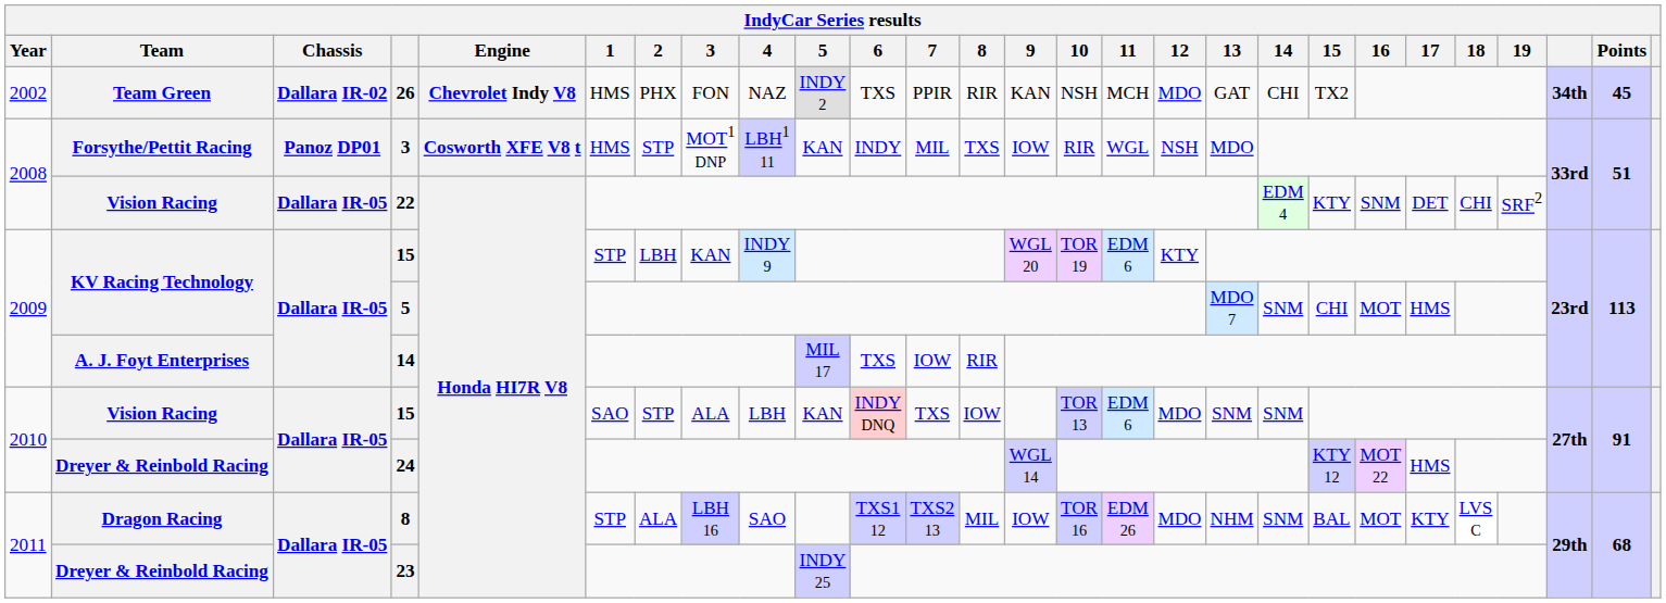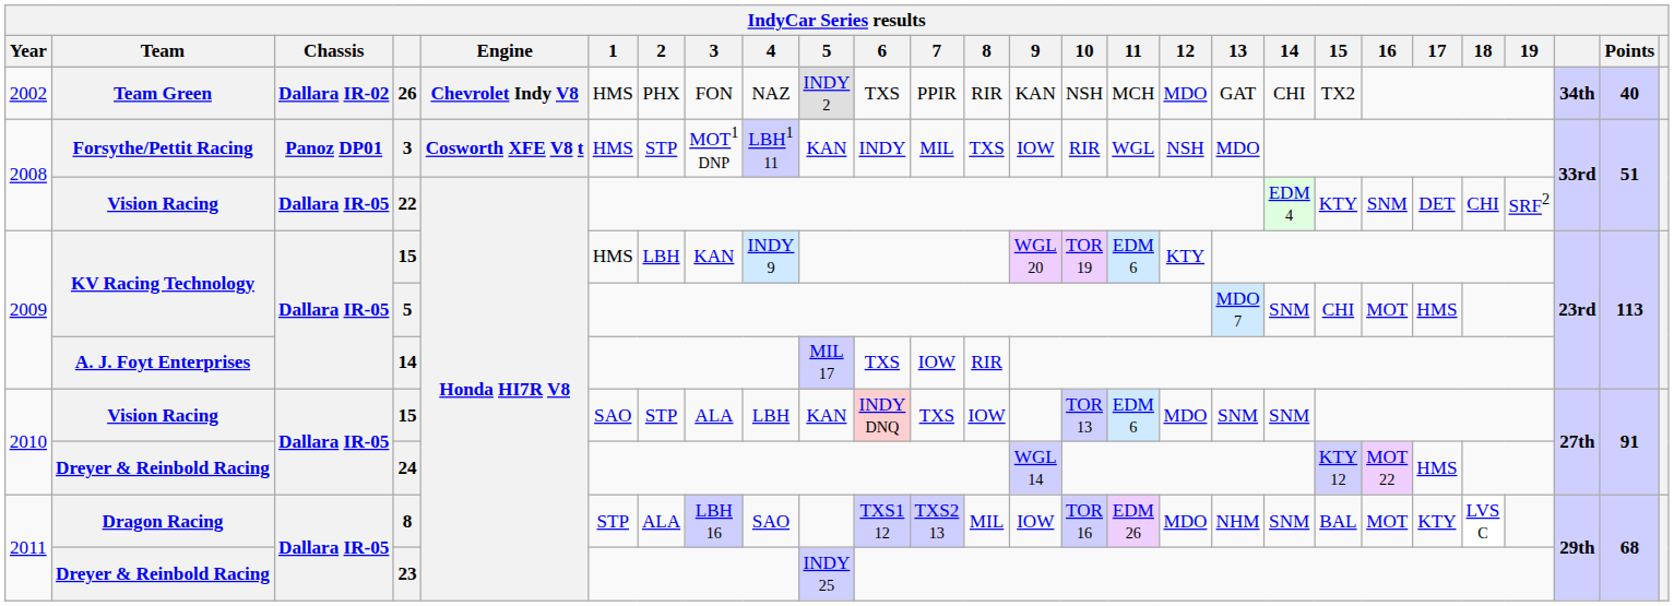 <table class="wikitable" style="text-align:center; font-size:85%">
 <tr>
 <th colspan=45><a href='#'>IndyCar Series</a> results</th>
 </tr>
 <tr>
 <th scope="col">Year</th>
 <th scope="col">Team</th>
 <th scope="col">Chassis</th>
 <th scope="col"></th>
 <th scope="col">Engine</th>
 <th scope="col">1</th>
 <th scope="col">2</th>
 <th scope="col">3</th>
 <th scope="col">4</th>
 <th scope="col">5</th>
 <th scope="col">6</th>
 <th scope="col">7</th>
 <th scope="col">8</th>
 <th scope="col">9</th>
 <th scope="col">10</th>
 <th scope="col">11</th>
 <th scope="col">12</th>
 <th scope="col">13</th>
 <th scope="col">14</th>
 <th scope="col">15</th>
 <th scope="col">16</th>
 <th scope="col">17</th>
 <th scope="col">18</th>
 <th scope="col">19</th>
 <th scope="col"></th>
 <th scope="col">Points</th>
 <th scope="col"></th>
 </tr>
 <tr>
 <td><a href='#'>2002</a></td>
 <th nowrap><a href='#'>Team Green</a></th>
 <th nowrap><a href='#'>Dallara</a> <a href='#'>IR-02</a></th>
 <th>26</th>
 <th nowrap><a href='#'>Chevrolet</a> Indy <a href='#'>V8</a></th>
 <td>HMS</td>
 <td>PHX</td>
 <td>FON</td>
 <td>NAZ</td>
 <td style="background:#DFDFDF;"><a href='#'>INDY</a><br><small>2</small></td>
 <td>TXS</td>
 <td>PPIR</td>
 <td>RIR</td>
 <td>KAN</td>
 <td>NSH</td>
 <td>MCH</td>
 <td><a href='#'>MDO</a><br><small></small></td>
 <td>GAT</td>
 <td>CHI</td>
 <td>TX2</td>
 <td colspan=4></td>
 <th style="background:#CFCFFF;"><strong>34th</strong></th>
-<th style="background:#CFCFFF;"><strong>45</strong></th>
+<th style="background:#CFCFFF;"><strong>40</strong></th>
 <th></th>
 </tr>
 <tr>
 <td rowspan="2"><a href='#'>2008</a></td>
 <th nowrap><a href='#'>Forsythe/Pettit Racing</a></th>
 <th nowrap><a href='#'>Panoz</a> <a href='#'>DP01</a></th>
 <th>3</th>
 <th nowrap><a href='#'>Cosworth</a> <a href='#'>XFE</a> <a href='#'>V8</a> <a href='#'>t</a></th>
 <td><a href='#'>HMS</a><br><small></small></td>
 <td><a href='#'>STP</a><br><small></small></td>
 <td><a href='#'>MOT</a><sup>1</sup><br><small>DNP</small></td>
 <td style="background:#CFCFFF;"><a href='#'>LBH</a><sup>1</sup><br><small>11</small></td>
 <td><a href='#'>KAN</a><br><small></small></td>
 <td><a href='#'>INDY</a><br><small></small></td>
 <td><a href='#'>MIL</a><br><small></small></td>
 <td><a href='#'>TXS</a><br><small></small></td>
 <td><a href='#'>IOW</a><br><small></small></td>
 <td><a href='#'>RIR</a><br><small></small></td>
 <td><a href='#'>WGL</a><br><small></small></td>
 <td><a href='#'>NSH</a><br><small></small></td>
 <td><a href='#'>MDO</a><br><small></small></td>
 <td colspan=6></td>
 <td rowspan="2" style="background:#CFCFFF;"><strong>33rd</strong></td>
 <td rowspan="2" style="background:#CFCFFF;"><strong>51</strong></td>
 <th rowspan="2"></th>
 </tr>
 <tr>
 <th nowrap><a href='#'>Vision Racing</a></th>
 <th nowrap><a href='#'>Dallara</a> <a href='#'>IR-05</a></th>
 <th>22</th>
 <th rowspan=8><a href='#'>Honda</a> <a href='#'>HI7R</a> <a href='#'>V8</a></th>
 <td colspan=13></td>
 <td style="background:#DFFFDF;"><a href='#'>EDM</a><br><small>4</small></td>
 <td><a href='#'>KTY</a><br><small></small></td>
 <td><a href='#'>SNM</a><br><small></small></td>
 <td><a href='#'>DET</a><br><small></small></td>
 <td><a href='#'>CHI</a><br><small></small></td>
 <td><a href='#'>SRF</a><sup>2</sup><br><small></small></td>
 </tr>
 <tr>
 <td rowspan="3"><a href='#'>2009</a></td>
 <th rowspan=2 nowrap><a href='#'>KV Racing Technology</a></th>
 <th rowspan="3" nowrap><a href='#'>Dallara</a> <a href='#'>IR-05</a></th>
 <th>15</th>
-<td><a href='#'>STP</a><br><small></small></td>
+<td>HMS</td>
 <td><a href='#'>LBH</a><br><small></small></td>
 <td><a href='#'>KAN</a><br><small></small></td>
 <td style="background:#CFEAFF;"><a href='#'>INDY</a><br><small>9</small></td>
 <td colspan=4></td>
 <td style="background:#efcfff;"><a href='#'>WGL</a><br><small>20</small></td>
 <td style="background:#efcfff;"><a href='#'>TOR</a><br><small>19</small></td>
 <td style="background:#CFEAFF;"><a href='#'>EDM</a><br><small>6</small></td>
 <td><a href='#'>KTY</a><br><small></small></td>
 <td colspan=7></td>
 <th rowspan="3" style="background:#CFCFFF;"><strong>23rd</strong></th>
 <th rowspan="3" style="background:#CFCFFF;"><strong>113</strong></th>
 <th rowspan="3"></th>
 </tr>
 <tr>
 <th>5</th>
 <td colspan=12></td>
 <td style="background:#CFEAFF;"><a href='#'>MDO</a><br><small>7</small></td>
 <td><a href='#'>SNM</a><br><small></small></td>
 <td><a href='#'>CHI</a><br><small></small></td>
 <td><a href='#'>MOT</a><br><small></small></td>
 <td><a href='#'>HMS</a><br><small></small></td>
 </tr>
 <tr>
 <th nowrap><a href='#'>A. J. Foyt Enterprises</a></th>
 <th>14</th>
 <td colspan=4></td>
 <td style="background:#CFCFFF;"><a href='#'>MIL</a><br><small>17</small></td>
 <td><a href='#'>TXS</a><br><small></small></td>
 <td><a href='#'>IOW</a><br><small></small></td>
 <td><a href='#'>RIR</a><br><small></small></td>
 <td colspan=11></td>
 </tr>
 <tr>
 <td rowspan="2"><a href='#'>2010</a></td>
 <th nowrap><a href='#'>Vision Racing</a></th>
 <th rowspan="2" nowrap><a href='#'>Dallara</a> <a href='#'>IR-05</a></th>
 <th>15</th>
 <td><a href='#'>SAO</a><br><small></small></td>
 <td><a href='#'>STP</a><br><small></small></td>
 <td><a href='#'>ALA</a><br><small></small></td>
 <td><a href='#'>LBH</a><br><small></small></td>
 <td><a href='#'>KAN</a><br><small></small></td>
 <td style="background:#FFCFCF;"><a href='#'>INDY</a><br><small>DNQ</small></td>
 <td><a href='#'>TXS</a><br><small></small></td>
 <td><a href='#'>IOW</a><br><small></small></td>
 <td></td>
 <td style="background:#CFCFFF;"><a href='#'>TOR</a><br><small>13</small></td>
 <td style="background:#CFEAFF;"><a href='#'>EDM</a><br><small>6</small></td>
 <td><a href='#'>MDO</a><br><small></small></td>
 <td><a href='#'>SNM</a><br><small></small></td>
 <td><a href='#'>SNM</a></td>
 <td colspan=5></td>
 <th rowspan="2" style="background:#CFCFFF;"><strong>27th</strong></th>
 <th rowspan="2" style="background:#CFCFFF;"><strong>91</strong></th>
 <th rowspan="2"></th>
 </tr>
 <tr>
 <th nowrap><a href='#'>Dreyer & Reinbold Racing</a></th>
 <th>24</th>
 <td colspan=8></td>
 <td style="background:#CFCFFF;"><a href='#'>WGL</a><br><small>14</small></td>
 <td colspan=5></td>
 <td style="background:#CFCFFF;"><a href='#'>KTY</a><br><small>12</small></td>
 <td style="background:#efcfff;"><a href='#'>MOT</a><br><small>22</small></td>
 <td><a href='#'>HMS</a><br><small></small></td>
 <td colspan=2></td>
 </tr>
 <tr>
 <td rowspan="2"><a href='#'>2011</a></td>
 <th nowrap><a href='#'>Dragon Racing</a></th>
 <th rowspan="2" nowrap><a href='#'>Dallara</a> <a href='#'>IR-05</a></th>
 <th>8</th>
 <td><a href='#'>STP</a></td>
 <td><a href='#'>ALA</a></td>
 <td style="background:#CFCFFF;"><a href='#'>LBH</a><br><small>16</small></td>
 <td><a href='#'>SAO</a></td>
 <td></td>
 <td style="background:#CFCFFF;"><a href='#'>TXS1</a><br><small>12</small></td>
 <td style="background:#CFCFFF;"><a href='#'>TXS2</a><br><small>13</small></td>
 <td><a href='#'>MIL</a></td>
 <td><a href='#'>IOW</a></td>
 <td style="background:#CFCFFF;"><a href='#'>TOR</a><br><small>16</small></td>
 <td style="background:#EFCFFF;"><a href='#'>EDM</a><br><small>26</small></td>
 <td><a href='#'>MDO</a></td>
 <td><a href='#'>NHM</a></td>
 <td><a href='#'>SNM</a></td>
 <td><a href='#'>BAL</a></td>
 <td><a href='#'>MOT</a></td>
 <td><a href='#'>KTY</a></td>
 <td style="background:#fff;"><a href='#'>LVS</a><br><small>C</small></td>
 <td></td>
 <td rowspan="2" style="background:#CFCFFF;"><strong>29th</strong></td>
 <td rowspan="2" style="background:#CFCFFF;"><strong>68</strong></td>
 <th rowspan="2"></th>
 </tr>
 <tr>
 <th nowrap><a href='#'>Dreyer & Reinbold Racing</a></th>
 <th>23</th>
 <td colspan=4></td>
 <td style="background:#CFCFFF;"><a href='#'>INDY</a><br><small>25</small></td>
 <td colspan=14></td>
 </tr>
 </table>
